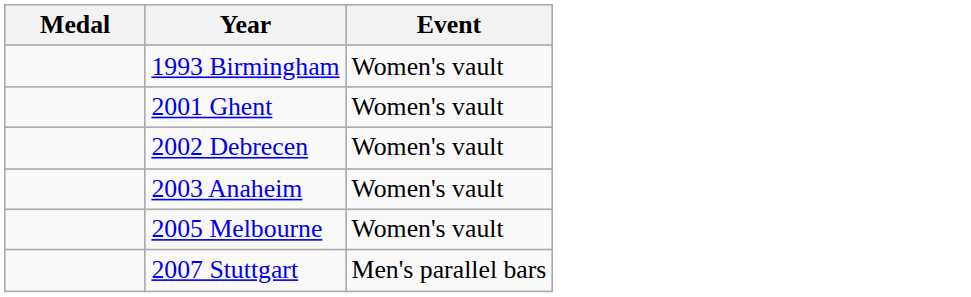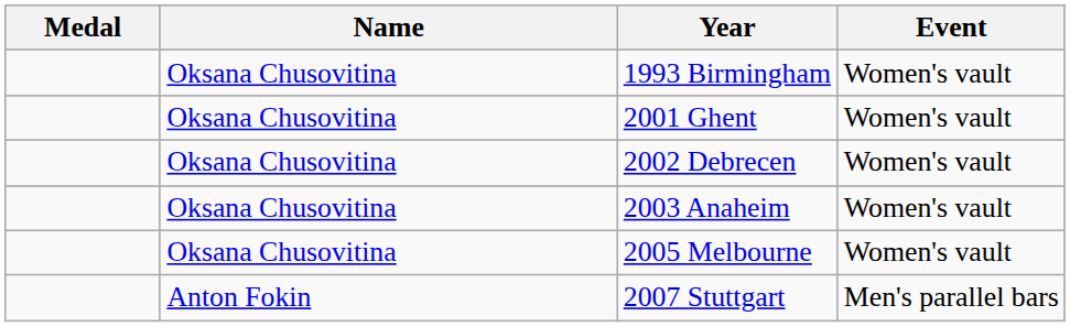 <table class="wikitable sortable">
 <tr>
 <th style="width:5em;">Medal</th>
+<th width=250>Name</th>
 <th>Year</th>
 <th>Event</th>
 </tr>
 <tr>
 <td></td>
+<td><a href='#'>Oksana Chusovitina</a></td>
 <td> <a href='#'>1993 Birmingham</a></td>
 <td>Women's vault</td>
 </tr>
 <tr>
 <td></td>
+<td><a href='#'>Oksana Chusovitina</a></td>
 <td> <a href='#'>2001 Ghent</a></td>
 <td>Women's vault</td>
 </tr>
 <tr>
 <td></td>
+<td><a href='#'>Oksana Chusovitina</a></td>
 <td> <a href='#'>2002 Debrecen</a></td>
 <td>Women's vault</td>
 </tr>
 <tr>
 <td></td>
+<td><a href='#'>Oksana Chusovitina</a></td>
 <td> <a href='#'>2003 Anaheim</a></td>
 <td>Women's vault</td>
 </tr>
 <tr>
 <td></td>
+<td><a href='#'>Oksana Chusovitina</a></td>
 <td> <a href='#'>2005 Melbourne</a></td>
 <td>Women's vault</td>
 </tr>
 <tr>
 <td></td>
+<td><a href='#'>Anton Fokin</a></td>
 <td> <a href='#'>2007 Stuttgart</a></td>
 <td>Men's parallel bars</td>
 </tr>
 </table>
